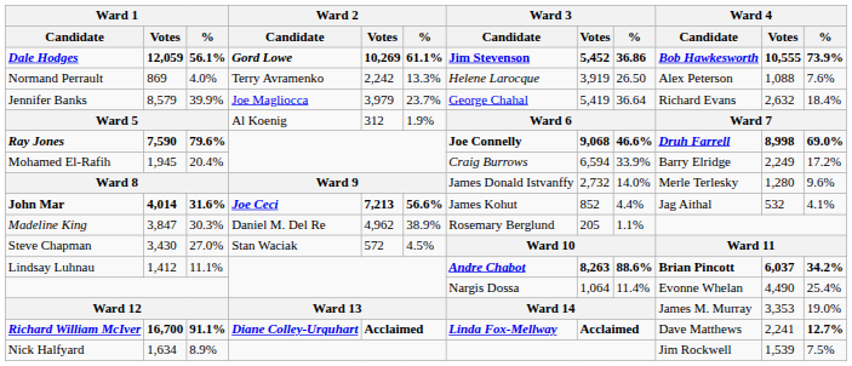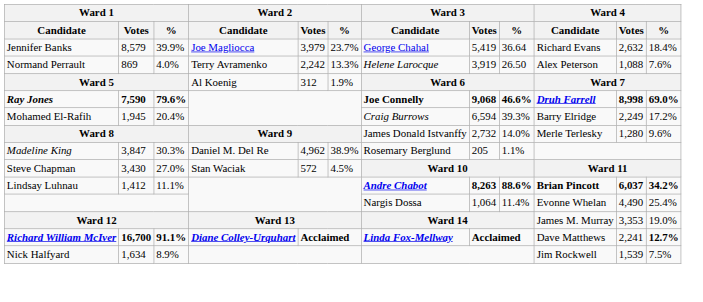 <table class="wikitable">
 <tr>
 <th colspan=3>Ward 1</th>
 <th colspan=3>Ward 2</th>
 <th colspan=3>Ward 3</th>
 <th colspan=3>Ward 4</th>
 </tr>
 <tr>
 <th>Candidate</th>
 <th>Votes</th>
 <th>%</th>
 <th>Candidate</th>
 <th>Votes</th>
 <th>%</th>
 <th>Candidate</th>
 <th>Votes</th>
 <th>%</th>
 <th>Candidate</th>
 <th>Votes</th>
 <th>%</th>
 </tr>
 <tr>
-<td><strong><em><a href='#'>Dale Hodges</a></em></strong></td>
-<td><strong>12,059</strong></td>
-<td><strong>56.1%</strong></td>
-<td><strong><em>Gord Lowe</em></strong></td>
-<td><strong>10,269</strong></td>
-<td><strong>61.1%</strong></td>
-<td><strong><a href='#'>Jim Stevenson</a></strong></td>
-<td><strong>5,452</strong></td>
-<td><strong>36.86</strong></td>
-<td><strong><em><a href='#'>Bob Hawkesworth</a></em></strong></td>
-<td><strong>10,555</strong></td>
-<td><strong>73.9%</strong></td>
+<td>Jennifer Banks</td>
+<td>8,579</td>
+<td>39.9%</td>
+<td><a href='#'>Joe Magliocca</a></td>
+<td>3,979</td>
+<td>23.7%</td>
+<td><a href='#'>George Chahal</a></td>
+<td>5,419</td>
+<td>36.64</td>
+<td>Richard Evans</td>
+<td>2,632</td>
+<td>18.4%</td>
 </tr>
 <tr>
 <td>Normand Perrault</td>
 <td>869</td>
 <td>4.0%</td>
 <td>Terry Avramenko</td>
 <td>2,242</td>
 <td>13.3%</td>
 <td><em>Helene Larocque</em></td>
 <td>3,919</td>
 <td>26.50</td>
 <td>Alex Peterson</td>
 <td>1,088</td>
 <td>7.6%</td>
-</tr>
-<tr>
-<td>Jennifer Banks</td>
-<td>8,579</td>
-<td>39.9%</td>
-<td><a href='#'>Joe Magliocca</a></td>
-<td>3,979</td>
-<td>23.7%</td>
-<td><a href='#'>George Chahal</a></td>
-<td>5,419</td>
-<td>36.64</td>
-<td>Richard Evans</td>
-<td>2,632</td>
-<td>18.4%</td>
 </tr>
 <tr>
 <th colspan=3>Ward 5</th>
 <td>Al Koenig</td>
 <td>312</td>
 <td>1.9%</td>
 <th colspan=3>Ward 6</th>
 <th colspan=3>Ward 7</th>
 </tr>
 <tr>
 <td><strong><em>Ray Jones</em></strong></td>
 <td><strong>7,590</strong></td>
 <td><strong>79.6%</strong></td>
 <td rowspan=2 colspan=3></td>
 <td><strong>Joe Connelly</strong></td>
 <td><strong>9,068</strong></td>
 <td><strong>46.6%</strong></td>
 <td><strong><em><a href='#'>Druh Farrell</a></em></strong></td>
 <td><strong>8,998</strong></td>
 <td><strong>69.0%</strong></td>
 </tr>
 <tr>
 <td>Mohamed El-Rafih</td>
 <td>1,945</td>
 <td>20.4%</td>
 <td><em>Craig Burrows</em></td>
 <td>6,594</td>
-<td>33.9%</td>
+<td>39.3%</td>
 <td>Barry Elridge</td>
 <td>2,249</td>
 <td>17.2%</td>
 </tr>
 <tr>
 <th colspan=3>Ward 8</th>
 <th colspan=3>Ward 9</th>
 <td>James Donald Istvanffy</td>
 <td>2,732</td>
 <td>14.0%</td>
 <td>Merle Terlesky</td>
 <td>1,280</td>
 <td>9.6%</td>
-</tr>
-<tr>
-<td><strong>John Mar</strong></td>
-<td><strong>4,014</strong></td>
-<td><strong>31.6%</strong></td>
-<td><strong><em><a href='#'>Joe Ceci</a></em></strong></td>
-<td><strong>7,213</strong></td>
-<td><strong>56.6%</strong></td>
-<td>James Kohut</td>
-<td>852</td>
-<td>4.4%</td>
-<td>Jag Aithal</td>
-<td>532</td>
-<td>4.1%</td>
 </tr>
 <tr>
 <td><em>Madeline King</em></td>
 <td>3,847</td>
 <td>30.3%</td>
 <td>Daniel M. Del Re</td>
 <td>4,962</td>
 <td>38.9%</td>
 <td>Rosemary Berglund</td>
 <td>205</td>
 <td>1.1%</td>
 </tr>
 <tr>
 <td>Steve Chapman</td>
 <td>3,430</td>
 <td>27.0%</td>
 <td>Stan Waciak</td>
 <td>572</td>
 <td>4.5%</td>
 <th colspan=3>Ward 10</th>
 <th colspan=3>Ward 11</th>
 </tr>
 <tr>
 <td>Lindsay Luhnau</td>
 <td>1,412</td>
 <td>11.1%</td>
 <td rowspan=2 colspan=3></td>
 <td><strong><em><a href='#'>Andre Chabot</a></em></strong></td>
 <td><strong>8,263</strong></td>
 <td><strong>88.6%</strong></td>
 <td><strong>Brian Pincott</strong></td>
 <td><strong>6,037</strong></td>
 <td><strong>34.2%</strong></td>
 </tr>
 <tr>
 <td colspan=3></td>
 <td>Nargis Dossa</td>
 <td>1,064</td>
 <td>11.4%</td>
 <td>Evonne Whelan</td>
 <td>4,490</td>
 <td>25.4%</td>
 </tr>
 <tr>
 <th colspan=3>Ward 12</th>
 <th colspan=3>Ward 13</th>
 <th colspan=3>Ward 14</th>
 <td>James M. Murray</td>
 <td>3,353</td>
 <td>19.0%</td>
 </tr>
 <tr>
 <td><strong><em><a href='#'>Richard William McIver</a></em></strong></td>
 <td><strong>16,700</strong></td>
 <td><strong>91.1%</strong></td>
 <td><strong><em><a href='#'>Diane Colley-Urquhart</a></em></strong></td>
 <td colspan="2"><strong>Acclaimed</strong></td>
 <td><strong><em><a href='#'>Linda Fox-Mellway</a></em></strong></td>
 <td colspan="2"><strong>Acclaimed</strong></td>
 <td>Dave Matthews</td>
 <td>2,241</td>
 <td><strong>12.7%</strong></td>
 </tr>
 <tr>
 <td>Nick Halfyard</td>
 <td>1,634</td>
 <td>8.9%</td>
 <td colspan=3></td>
 <td colspan=3></td>
 <td>Jim Rockwell</td>
 <td>1,539</td>
 <td>7.5%</td>
 </tr>
 </table>
